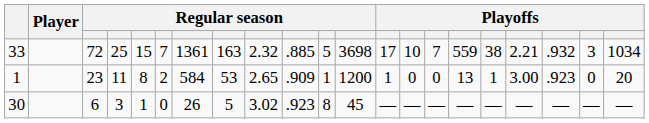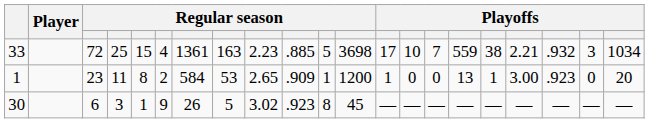 <table class="wikitable plainrowheaders" style="text-align:center;">
 <tr>
 <th scope="col" rowspan="2"></th>
 <th scope="col" rowspan="2">Player</th>
 <th scope=colgroup colspan=10>Regular season</th>
 <th scope=colgroup colspan=9>Playoffs</th>
 </tr>
 <tr>
 <th scope="col"></th>
 <th scope="col"></th>
 <th scope="col"></th>
 <th scope="col"></th>
 <th scope="col"></th>
 <th scope="col"></th>
 <th scope="col"></th>
 <th scope="col"></th>
 <th scope="col"></th>
 <th scope="col"></th>
 <th scope="col"></th>
 <th scope="col"></th>
 <th scope="col"></th>
 <th scope="col"></th>
 <th scope="col"></th>
 <th scope="col"></th>
 <th scope="col"></th>
 <th scope="col"></th>
 <th scope="col"></th>
 </tr>
 <tr>
 <td scope="row">33</td>
 <td align="left"></td>
 <td>72</td>
 <td>25</td>
 <td>15</td>
-<td>7</td>
+<td>4</td>
 <td>1361</td>
 <td>163</td>
-<td>2.32</td>
+<td>2.23</td>
 <td>.885</td>
 <td>5</td>
 <td>3698</td>
 <td>17</td>
 <td>10</td>
 <td>7</td>
 <td>559</td>
 <td>38</td>
 <td>2.21</td>
 <td>.932</td>
 <td>3</td>
 <td>1034</td>
 </tr>
 <tr>
 <td scope="row">1</td>
 <td align="left"></td>
 <td>23</td>
 <td>11</td>
 <td>8</td>
 <td>2</td>
 <td>584</td>
 <td>53</td>
 <td>2.65</td>
 <td>.909</td>
 <td>1</td>
 <td>1200</td>
 <td>1</td>
 <td>0</td>
 <td>0</td>
 <td>13</td>
 <td>1</td>
 <td>3.00</td>
 <td>.923</td>
 <td>0</td>
 <td>20</td>
 </tr>
 <tr>
 <td scope="row">30</td>
 <td align="left"></td>
 <td>6</td>
 <td>3</td>
 <td>1</td>
-<td>0</td>
+<td>9</td>
 <td>26</td>
 <td>5</td>
 <td>3.02</td>
 <td>.923</td>
 <td>8</td>
 <td>45</td>
 <td>—</td>
 <td>—</td>
 <td>—</td>
 <td>—</td>
 <td>—</td>
 <td>—</td>
 <td>—</td>
 <td>—</td>
 <td>—</td>
 </tr>
 </table>
